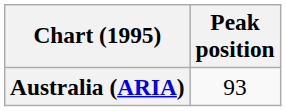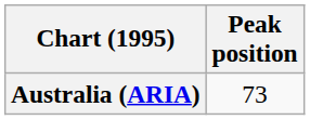 <table class="wikitable plainrowheaders" style="text-align:center">
 <tr>
 <th scope="col">Chart (1995)</th>
 <th scope="col">Peak<br>position</th>
 </tr>
 <tr>
 <th scope="row">Australia (<a href='#'>ARIA</a>)</th>
-<td>93</td>
+<td>73</td>
 </tr>
 </table>
